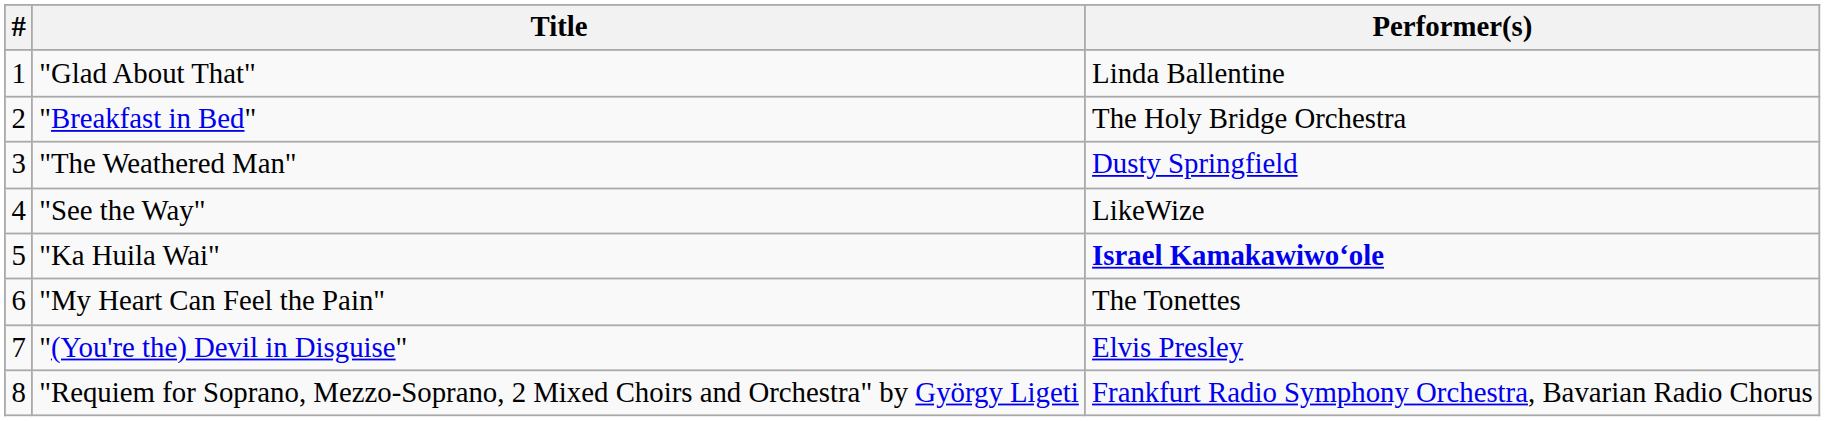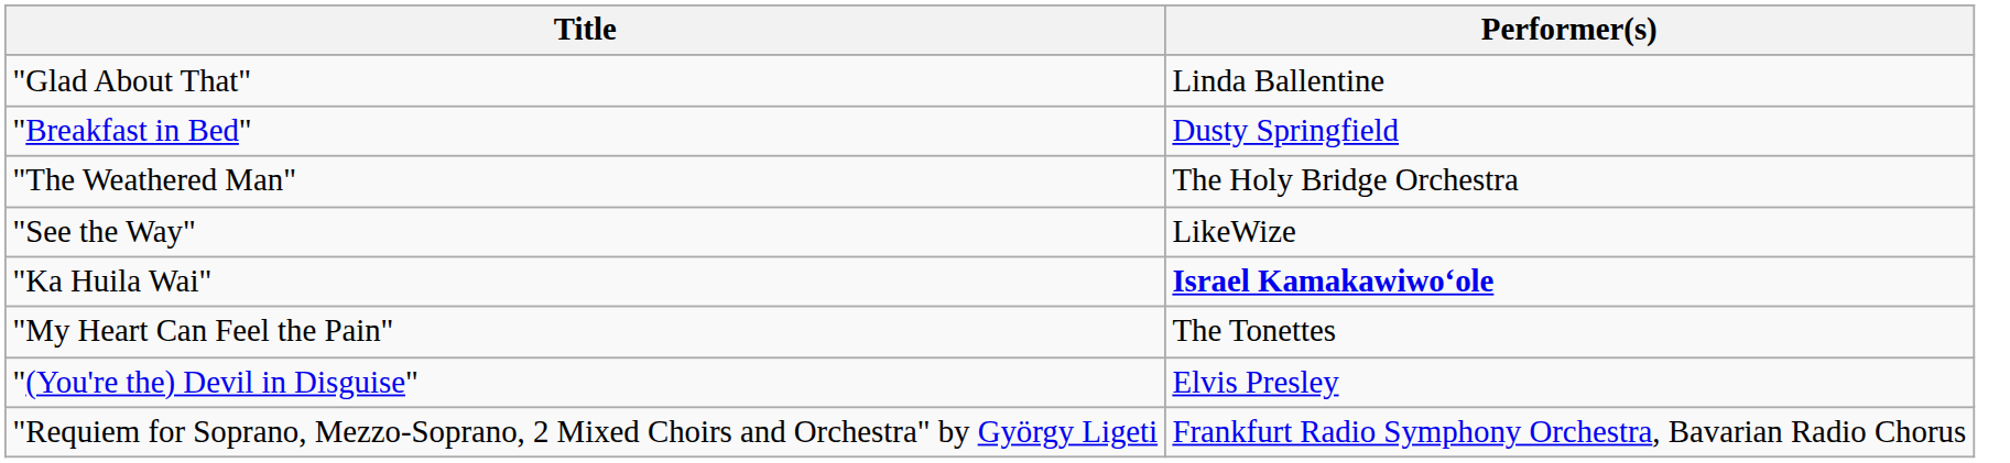 <table class="wikitable">
 <tr>
-<th>#</th>
 <th>Title</th>
 <th>Performer(s)</th>
 </tr>
 <tr>
-<td>1</td>
 <td>"Glad About That"</td>
 <td>Linda Ballentine</td>
 </tr>
 <tr>
-<td>2</td>
 <td>"<a href='#'>Breakfast in Bed</a>"</td>
+<td><a href='#'>Dusty Springfield</a></td>
+</tr>
+<tr>
+<td>"The Weathered Man"</td>
 <td>The Holy Bridge Orchestra</td>
 </tr>
 <tr>
-<td>3</td>
-<td>"The Weathered Man"</td>
-<td><a href='#'>Dusty Springfield</a></td>
-</tr>
-<tr>
-<td>4</td>
 <td>"See the Way"</td>
 <td>LikeWize</td>
 </tr>
 <tr>
-<td>5</td>
 <td>"Ka Huila Wai"</td>
 <td><strong><a href='#'>Israel Kamakawiwoʻole</a></strong></td>
 </tr>
 <tr>
-<td>6</td>
 <td>"My Heart Can Feel the Pain"</td>
 <td>The Tonettes</td>
 </tr>
 <tr>
-<td>7</td>
 <td>"<a href='#'>(You're the) Devil in Disguise</a>"</td>
 <td><a href='#'>Elvis Presley</a></td>
 </tr>
 <tr>
-<td>8</td>
 <td>"Requiem for Soprano, Mezzo-Soprano, 2 Mixed Choirs and Orchestra" by <a href='#'>György Ligeti</a></td>
 <td><a href='#'>Frankfurt Radio Symphony Orchestra</a>, Bavarian Radio Chorus</td>
 </tr>
 </table>
